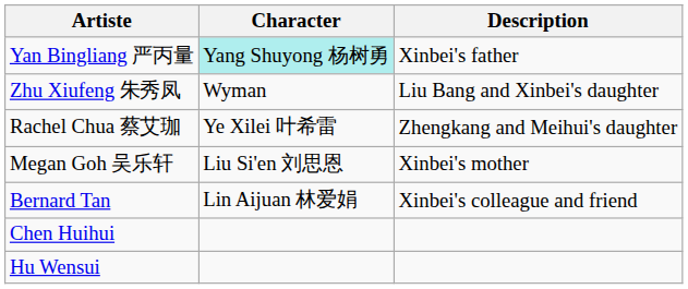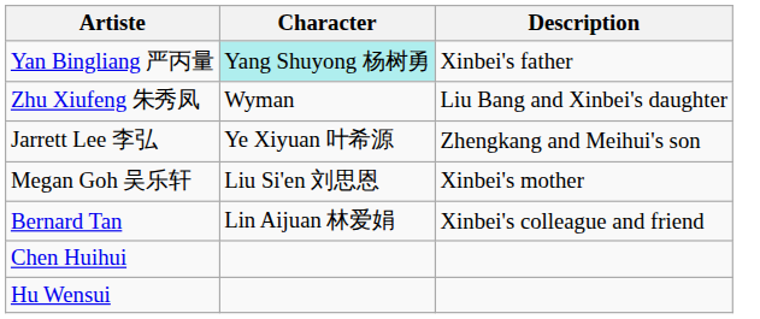 <table class="wikitable">
 <tr>
 <th>Artiste</th>
 <th>Character</th>
 <th>Description</th>
 </tr>
 <tr>
 <td><a href='#'>Yan Bingliang</a> 严丙量</td>
 <td style="background: paleturquoise;">Yang Shuyong 杨树勇</td>
 <td>Xinbei's father</td>
 </tr>
 <tr>
 <td><a href='#'>Zhu Xiufeng</a> 朱秀凤</td>
 <td>Wyman</td>
 <td>Liu Bang and Xinbei's daughter</td>
 </tr>
 <tr>
-<td>Rachel Chua 蔡艾珈</td>
-<td>Ye Xilei 叶希雷</td>
-<td>Zhengkang and Meihui's daughter</td>
+<td>Jarrett Lee 李弘</td>
+<td>Ye Xiyuan 叶希源</td>
+<td>Zhengkang and Meihui's son</td>
 </tr>
 <tr>
 <td>Megan Goh 吴乐轩</td>
 <td>Liu Si'en 刘思恩</td>
 <td>Xinbei's mother</td>
 </tr>
 <tr>
 <td><a href='#'>Bernard Tan</a></td>
 <td>Lin Aijuan 林爱娟</td>
 <td>Xinbei's colleague and friend</td>
 </tr>
 <tr>
 <td><a href='#'>Chen Huihui</a></td>
 <td></td>
 <td></td>
 </tr>
 <tr>
 <td><a href='#'>Hu Wensui</a></td>
 <td></td>
 <td></td>
 </tr>
 </table>
